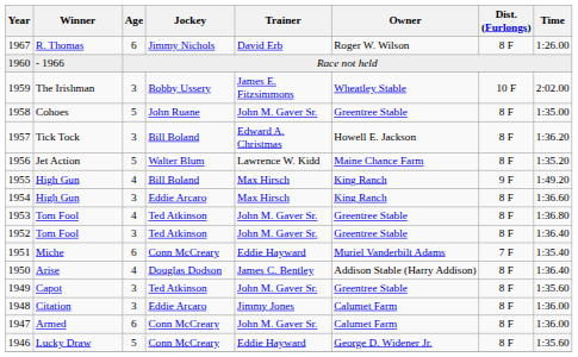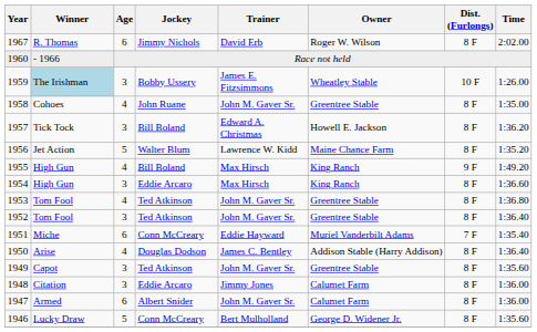 <table class="wikitable sortable" style="font-size:90%">
 <tr>
 <th style="width:30px">Year<br></th>
 <th style="width:110px">Winner<br></th>
 <th style="width:20px">Age<br></th>
 <th style="width:110px">Jockey<br></th>
 <th style="width:120px">Trainer<br></th>
 <th>Owner<br></th>
 <th style="width:25px">Dist.<br> <span>(<a href='#'>Furlongs</a>)</span></th>
 <th style="width:25px">Time<br></th>
 </tr>
 <tr>
 <td align=center>1967</td>
 <td><a href='#'>R. Thomas</a></td>
 <td align=center>6</td>
 <td><a href='#'>Jimmy Nichols</a></td>
 <td><a href='#'>David Erb</a></td>
 <td>Roger W. Wilson</td>
 <td align=center>8 F</td>
-<td align=center>1:26.00</td>
+<td align=center>2:02.00</td>
 </tr>
 <tr bgcolor="#eeeeee">
 <td align=center>1960</td>
 <td>- 1966</td>
 <td align=center  colspan=8><em>Race not held</em></td>
 </tr>
 <tr>
 <td align=center>1959</td>
-<td>The Irishman</td>
+<td style="background: lightblue;">The Irishman</td>
 <td align=center>3</td>
 <td><a href='#'>Bobby Ussery</a></td>
 <td><a href='#'>James E. Fitzsimmons</a></td>
 <td><a href='#'>Wheatley Stable</a></td>
 <td align=center>10 F</td>
-<td align=center>2:02.00</td>
+<td align=center>1:26.00</td>
 </tr>
 <tr>
 <td align=center>1958</td>
 <td>Cohoes</td>
-<td align=center>5</td>
+<td align=center>4</td>
 <td><a href='#'>John Ruane</a></td>
 <td><a href='#'>John M. Gaver Sr.</a></td>
 <td><a href='#'>Greentree Stable</a></td>
 <td align=center>8 F</td>
 <td align=center>1:35.00</td>
 </tr>
 <tr>
 <td align=center>1957</td>
 <td>Tick Tock</td>
 <td align=center>3</td>
 <td><a href='#'>Bill Boland</a></td>
 <td><a href='#'>Edward A. Christmas</a></td>
 <td>Howell E. Jackson</td>
 <td align=center>8 F</td>
 <td align=center>1:36.20</td>
 </tr>
 <tr>
 <td align=center>1956</td>
 <td>Jet Action</td>
 <td align=center>5</td>
 <td><a href='#'>Walter Blum</a></td>
 <td>Lawrence W. Kidd</td>
 <td><a href='#'>Maine Chance Farm</a></td>
 <td align=center>8 F</td>
 <td align=center>1:35.20</td>
 </tr>
 <tr>
 <td align=center>1955</td>
 <td><a href='#'>High Gun</a></td>
 <td align=center>4</td>
 <td><a href='#'>Bill Boland</a></td>
 <td><a href='#'>Max Hirsch</a></td>
 <td><a href='#'>King Ranch</a></td>
 <td align=center>9 F</td>
 <td align=center>1:49.20</td>
 </tr>
 <tr>
 <td align=center>1954</td>
 <td><a href='#'>High Gun</a></td>
 <td align=center>3</td>
 <td><a href='#'>Eddie Arcaro</a></td>
 <td><a href='#'>Max Hirsch</a></td>
 <td><a href='#'>King Ranch</a></td>
 <td align=center>8 F</td>
 <td align=center>1:36.60</td>
 </tr>
 <tr>
 <td align=center>1953</td>
 <td><a href='#'>Tom Fool</a></td>
 <td align=center>4</td>
 <td><a href='#'>Ted Atkinson</a></td>
 <td><a href='#'>John M. Gaver Sr.</a></td>
 <td><a href='#'>Greentree Stable</a></td>
 <td align=center>8 F</td>
 <td align=center>1:36.80</td>
 </tr>
 <tr>
 <td align=center>1952</td>
 <td><a href='#'>Tom Fool</a></td>
 <td align=center>3</td>
 <td><a href='#'>Ted Atkinson</a></td>
 <td><a href='#'>John M. Gaver Sr.</a></td>
 <td><a href='#'>Greentree Stable</a></td>
 <td align=center>8 F</td>
 <td align=center>1:36.40</td>
 </tr>
 <tr>
 <td align=center>1951</td>
 <td><a href='#'>Miche</a></td>
 <td align=center>6</td>
 <td><a href='#'>Conn McCreary</a></td>
 <td><a href='#'>Eddie Hayward</a></td>
 <td><a href='#'>Muriel Vanderbilt Adams</a></td>
 <td align=center>7 F</td>
 <td align=center>1:35.40</td>
 </tr>
 <tr>
 <td align=center>1950</td>
 <td><a href='#'>Arise</a></td>
 <td align=center>4</td>
 <td><a href='#'>Douglas Dodson</a></td>
 <td><a href='#'>James C. Bentley</a></td>
 <td>Addison Stable (Harry Addison)</td>
 <td align=center>8 F</td>
 <td align=center>1:36.40</td>
 </tr>
 <tr>
 <td align=center>1949</td>
 <td><a href='#'>Capot</a></td>
 <td align=center>3</td>
 <td><a href='#'>Ted Atkinson</a></td>
 <td><a href='#'>John M. Gaver Sr.</a></td>
 <td><a href='#'>Greentree Stable</a></td>
 <td align=center>8 F</td>
 <td align=center>1:35.60</td>
 </tr>
 <tr>
 <td align=center>1948</td>
 <td><a href='#'>Citation</a></td>
 <td align=center>3</td>
 <td><a href='#'>Eddie Arcaro</a></td>
 <td><a href='#'>Jimmy Jones</a></td>
 <td><a href='#'>Calumet Farm</a></td>
 <td align=center>8 F</td>
 <td align=center>1:36.00</td>
 </tr>
 <tr>
 <td align=center>1947</td>
 <td><a href='#'>Armed</a></td>
 <td align=center>6</td>
-<td><a href='#'>Conn McCreary</a></td>
+<td><a href='#'>Albert Snider</a></td>
 <td><a href='#'>John M. Gaver Sr.</a></td>
 <td><a href='#'>Calumet Farm</a></td>
 <td align=center>8 F</td>
 <td align=center>1:36.00</td>
 </tr>
 <tr>
 <td align=center>1946</td>
 <td><a href='#'>Lucky Draw</a></td>
 <td align=center>5</td>
 <td><a href='#'>Conn McCreary</a></td>
-<td><a href='#'>Eddie Hayward</a></td>
+<td><a href='#'>Bert Mulholland</a></td>
 <td><a href='#'>George D. Widener Jr.</a></td>
 <td align=center>8 F</td>
 <td align=center>1:35.60</td>
 </tr>
 <tr>
 </tr>
 </table>
